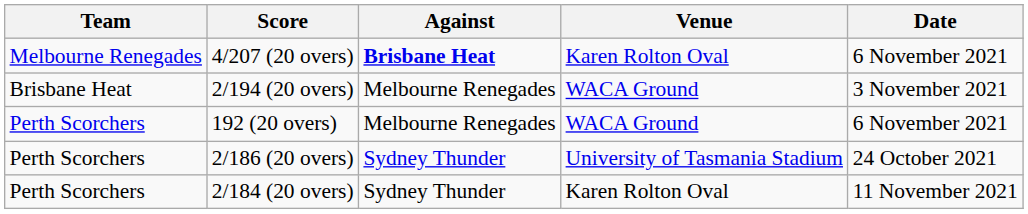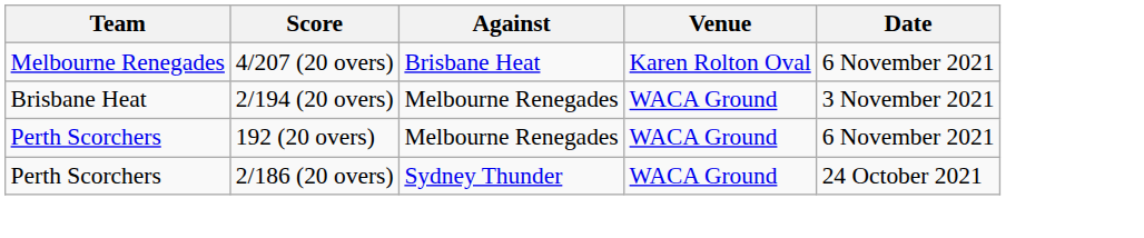 <table class="wikitable" style="text-align:left">
 <tr>
 <th>Team</th>
 <th>Score</th>
 <th>Against</th>
 <th>Venue</th>
 <th>Date</th>
 </tr>
 <tr>
 <td><a href='#'>Melbourne Renegades</a></td>
 <td>4/207 (20 overs)</td>
-<td><strong><a href='#'>Brisbane Heat</a></strong></td>
+<td><a href='#'>Brisbane Heat</a></td>
 <td><a href='#'>Karen Rolton Oval</a></td>
 <td>6 November 2021</td>
 </tr>
 <tr>
 <td>Brisbane Heat</td>
 <td>2/194 (20 overs)</td>
 <td>Melbourne Renegades</td>
 <td><a href='#'>WACA Ground</a></td>
 <td>3 November 2021</td>
 </tr>
 <tr>
 <td><a href='#'>Perth Scorchers</a></td>
 <td>192 (20 overs)</td>
 <td>Melbourne Renegades</td>
 <td><a href='#'>WACA Ground</a></td>
 <td>6 November 2021</td>
 </tr>
 <tr>
 <td>Perth Scorchers</td>
 <td>2/186 (20 overs)</td>
 <td><a href='#'>Sydney Thunder</a></td>
-<td><a href='#'>University of Tasmania Stadium</a></td>
+<td><a href='#'>WACA Ground</a></td>
 <td>24 October 2021</td>
 </tr>
-<tr>
-<td>Perth Scorchers</td>
-<td>2/184 (20 overs)</td>
-<td>Sydney Thunder</td>
-<td>Karen Rolton Oval</td>
-<td>11 November 2021</td>
-</tr>
 </table>
